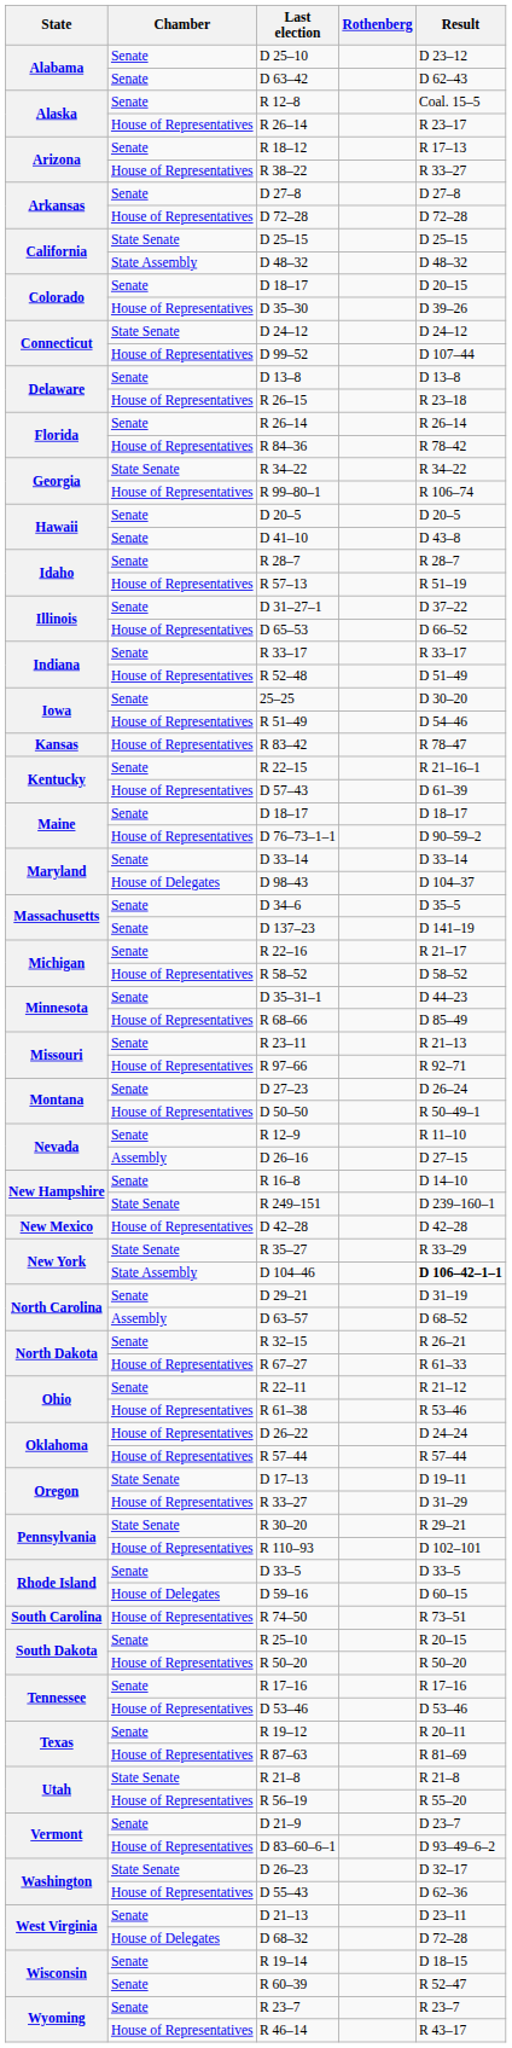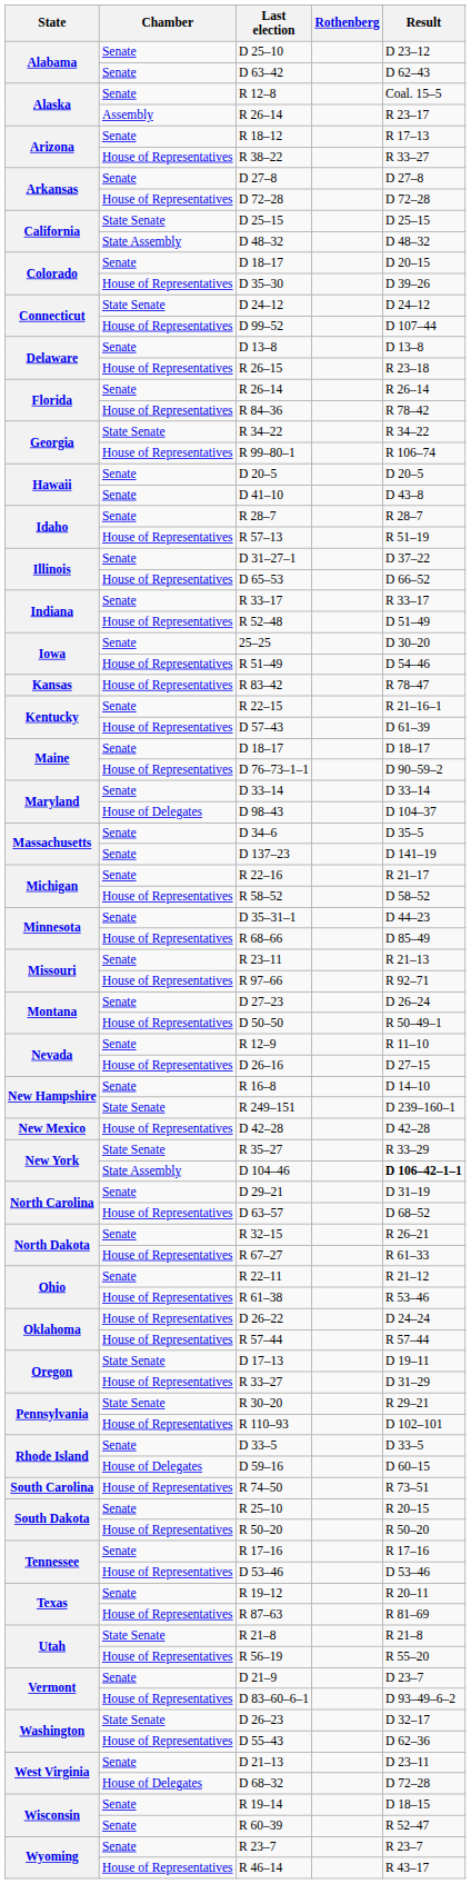 <table class="wikitable sortable" style="font-size:90%;">
 <tr>
 <th>State</th>
 <th>Chamber</th>
 <th>Last<br>election</th>
 <th><a href='#'>Rothenberg</a><br></th>
 <th>Result</th>
 </tr>
 <tr>
 <th rowspan="2"><a href='#'>Alabama</a></th>
 <td><a href='#'>Senate</a></td>
 <td>D 25–10</td>
 <td></td>
 <td>D 23–12</td>
 </tr>
 <tr>
 <td><a href='#'>Senate</a></td>
 <td>D 63–42</td>
 <td></td>
 <td>D 62–43</td>
 </tr>
 <tr>
 <th rowspan="2"><a href='#'>Alaska</a></th>
 <td><a href='#'>Senate</a></td>
 <td>R 12–8</td>
 <td></td>
 <td>Coal. 15–5</td>
 </tr>
 <tr>
-<td><a href='#'>House of Representatives</a></td>
+<td><a href='#'>Assembly</a></td>
 <td>R 26–14</td>
 <td></td>
 <td>R 23–17</td>
 </tr>
 <tr>
 <th rowspan="2"><a href='#'>Arizona</a></th>
 <td><a href='#'>Senate</a></td>
 <td>R 18–12</td>
 <td></td>
 <td>R 17–13</td>
 </tr>
 <tr>
 <td><a href='#'>House of Representatives</a></td>
 <td>R 38–22</td>
 <td></td>
 <td>R 33–27</td>
 </tr>
 <tr>
 <th rowspan="2"><a href='#'>Arkansas</a></th>
 <td><a href='#'>Senate</a></td>
 <td>D 27–8</td>
 <td></td>
 <td>D 27–8</td>
 </tr>
 <tr>
 <td><a href='#'>House of Representatives</a></td>
 <td>D 72–28</td>
 <td></td>
 <td>D 72–28</td>
 </tr>
 <tr>
 <th rowspan="2"><a href='#'>California</a></th>
 <td><a href='#'>State Senate</a></td>
 <td>D 25–15</td>
 <td></td>
 <td>D 25–15</td>
 </tr>
 <tr>
 <td><a href='#'>State Assembly</a></td>
 <td>D 48–32</td>
 <td></td>
 <td>D 48–32</td>
 </tr>
 <tr>
 <th rowspan="2"><a href='#'>Colorado</a></th>
 <td><a href='#'>Senate</a></td>
 <td>D 18–17</td>
 <td></td>
 <td>D 20–15</td>
 </tr>
 <tr>
 <td><a href='#'>House of Representatives</a></td>
 <td>D 35–30</td>
 <td></td>
 <td>D 39–26</td>
 </tr>
 <tr>
 <th rowspan="2"><a href='#'>Connecticut</a></th>
 <td><a href='#'>State Senate</a></td>
 <td>D 24–12</td>
 <td></td>
 <td>D 24–12</td>
 </tr>
 <tr>
 <td><a href='#'>House of Representatives</a></td>
 <td>D 99–52</td>
 <td></td>
 <td>D 107–44</td>
 </tr>
 <tr>
 <th rowspan="2"><a href='#'>Delaware</a></th>
 <td><a href='#'>Senate</a></td>
 <td>D 13–8</td>
 <td></td>
 <td>D 13–8</td>
 </tr>
 <tr>
 <td><a href='#'>House of Representatives</a></td>
 <td>R 26–15</td>
 <td></td>
 <td>R 23–18</td>
 </tr>
 <tr>
 <th rowspan="2"><a href='#'>Florida</a></th>
 <td><a href='#'>Senate</a></td>
 <td>R 26–14</td>
 <td></td>
 <td>R 26–14</td>
 </tr>
 <tr>
 <td><a href='#'>House of Representatives</a></td>
 <td>R 84–36</td>
 <td></td>
 <td>R 78–42</td>
 </tr>
 <tr>
 <th rowspan="2"><a href='#'>Georgia</a></th>
 <td><a href='#'>State Senate</a></td>
 <td>R 34–22</td>
 <td></td>
 <td>R 34–22</td>
 </tr>
 <tr>
 <td><a href='#'>House of Representatives</a></td>
 <td>R 99–80–1</td>
 <td></td>
 <td>R 106–74</td>
 </tr>
 <tr>
 <th rowspan="2"><a href='#'>Hawaii</a></th>
 <td><a href='#'>Senate</a></td>
 <td>D 20–5</td>
 <td></td>
 <td>D 20–5</td>
 </tr>
 <tr>
 <td><a href='#'>Senate</a></td>
 <td>D 41–10</td>
 <td></td>
 <td>D 43–8</td>
 </tr>
 <tr>
 <th rowspan="2"><a href='#'>Idaho</a></th>
 <td><a href='#'>Senate</a></td>
 <td>R 28–7</td>
 <td></td>
 <td>R 28–7</td>
 </tr>
 <tr>
 <td><a href='#'>House of Representatives</a></td>
 <td>R 57–13</td>
 <td></td>
 <td>R 51–19</td>
 </tr>
 <tr>
 <th rowspan="2"><a href='#'>Illinois</a></th>
 <td><a href='#'>Senate</a></td>
 <td>D 31–27–1</td>
 <td></td>
 <td>D 37–22</td>
 </tr>
 <tr>
 <td><a href='#'>House of Representatives</a></td>
 <td>D 65–53</td>
 <td></td>
 <td>D 66–52</td>
 </tr>
 <tr>
 <th rowspan="2"><a href='#'>Indiana</a></th>
 <td><a href='#'>Senate</a></td>
 <td>R 33–17</td>
 <td></td>
 <td>R 33–17</td>
 </tr>
 <tr>
 <td><a href='#'>House of Representatives</a></td>
 <td>R 52–48</td>
 <td></td>
 <td>D 51–49</td>
 </tr>
 <tr>
 <th rowspan="2"><a href='#'>Iowa</a></th>
 <td><a href='#'>Senate</a></td>
 <td>25–25</td>
 <td></td>
 <td>D 30–20</td>
 </tr>
 <tr>
 <td><a href='#'>House of Representatives</a></td>
 <td>R 51–49</td>
 <td></td>
 <td>D 54–46</td>
 </tr>
 <tr>
 <th><a href='#'>Kansas</a></th>
 <td><a href='#'>House of Representatives</a></td>
 <td>R 83–42</td>
 <td></td>
 <td>R 78–47</td>
 </tr>
 <tr>
 <th rowspan="2"><a href='#'>Kentucky</a></th>
 <td><a href='#'>Senate</a></td>
 <td>R 22–15</td>
 <td></td>
 <td>R 21–16–1</td>
 </tr>
 <tr>
 <td><a href='#'>House of Representatives</a></td>
 <td>D 57–43</td>
 <td></td>
 <td>D 61–39</td>
 </tr>
 <tr>
 <th rowspan="2"><a href='#'>Maine</a></th>
 <td><a href='#'>Senate</a></td>
 <td>D 18–17</td>
 <td></td>
 <td>D 18–17</td>
 </tr>
 <tr>
 <td><a href='#'>House of Representatives</a></td>
 <td>D 76–73–1–1</td>
 <td></td>
 <td>D 90–59–2</td>
 </tr>
 <tr>
 <th rowspan="2"><a href='#'>Maryland</a></th>
 <td><a href='#'>Senate</a></td>
 <td>D 33–14</td>
 <td></td>
 <td>D 33–14</td>
 </tr>
 <tr>
 <td><a href='#'>House of Delegates</a></td>
 <td>D 98–43</td>
 <td></td>
 <td>D 104–37</td>
 </tr>
 <tr>
 <th rowspan="2"><a href='#'>Massachusetts</a></th>
 <td><a href='#'>Senate</a></td>
 <td>D 34–6</td>
 <td></td>
 <td>D 35–5</td>
 </tr>
 <tr>
 <td><a href='#'>Senate</a></td>
 <td>D 137–23</td>
 <td></td>
 <td>D 141–19</td>
 </tr>
 <tr>
 <th rowspan="2"><a href='#'>Michigan</a></th>
 <td><a href='#'>Senate</a></td>
 <td>R 22–16</td>
 <td></td>
 <td>R 21–17</td>
 </tr>
 <tr>
 <td><a href='#'>House of Representatives</a></td>
 <td>R 58–52</td>
 <td></td>
 <td>D 58–52</td>
 </tr>
 <tr>
 <th rowspan="2"><a href='#'>Minnesota</a></th>
 <td><a href='#'>Senate</a></td>
 <td>D 35–31–1</td>
 <td></td>
 <td>D 44–23</td>
 </tr>
 <tr>
 <td><a href='#'>House of Representatives</a></td>
 <td>R 68–66</td>
 <td></td>
 <td>D 85–49</td>
 </tr>
 <tr>
 <th rowspan="2"><a href='#'>Missouri</a></th>
 <td><a href='#'>Senate</a></td>
 <td>R 23–11</td>
 <td></td>
 <td>R 21–13</td>
 </tr>
 <tr>
 <td><a href='#'>House of Representatives</a></td>
 <td>R 97–66</td>
 <td></td>
 <td>R 92–71</td>
 </tr>
 <tr>
 <th rowspan="2"><a href='#'>Montana</a></th>
 <td><a href='#'>Senate</a></td>
 <td>D 27–23</td>
 <td></td>
 <td>D 26–24</td>
 </tr>
 <tr>
 <td><a href='#'>House of Representatives</a></td>
 <td>D 50–50</td>
 <td></td>
 <td>R 50–49–1</td>
 </tr>
 <tr>
 <th rowspan="2"><a href='#'>Nevada</a></th>
 <td><a href='#'>Senate</a></td>
 <td>R 12–9</td>
 <td></td>
 <td>R 11–10</td>
 </tr>
 <tr>
-<td><a href='#'>Assembly</a></td>
+<td><a href='#'>House of Representatives</a></td>
 <td>D 26–16</td>
 <td></td>
 <td>D 27–15</td>
 </tr>
 <tr>
 <th rowspan="2"><a href='#'>New Hampshire</a></th>
 <td><a href='#'>Senate</a></td>
 <td>R 16–8</td>
 <td></td>
 <td>D 14–10</td>
 </tr>
 <tr>
 <td><a href='#'>State Senate</a></td>
 <td>R 249–151</td>
 <td></td>
 <td>D 239–160–1</td>
 </tr>
 <tr>
 <th><a href='#'>New Mexico</a></th>
 <td><a href='#'>House of Representatives</a></td>
 <td>D 42–28</td>
 <td></td>
 <td>D 42–28</td>
 </tr>
 <tr>
 <th rowspan="2"><a href='#'>New York</a></th>
 <td><a href='#'>State Senate</a></td>
 <td>R 35–27</td>
 <td></td>
 <td>R 33–29</td>
 </tr>
 <tr>
 <td><a href='#'>State Assembly</a></td>
 <td>D 104–46</td>
 <td></td>
 <td><strong>D 106–42–1–1</strong></td>
 </tr>
 <tr>
 <th rowspan="2"><a href='#'>North Carolina</a></th>
 <td><a href='#'>Senate</a></td>
 <td>D 29–21</td>
 <td></td>
 <td>D 31–19</td>
 </tr>
 <tr>
-<td><a href='#'>Assembly</a></td>
+<td><a href='#'>House of Representatives</a></td>
 <td>D 63–57</td>
 <td></td>
 <td>D 68–52</td>
 </tr>
 <tr>
 <th rowspan="2"><a href='#'>North Dakota</a></th>
 <td><a href='#'>Senate</a></td>
 <td>R 32–15</td>
 <td></td>
 <td>R 26–21</td>
 </tr>
 <tr>
 <td><a href='#'>House of Representatives</a></td>
 <td>R 67–27</td>
 <td></td>
 <td>R 61–33</td>
 </tr>
 <tr>
 <th rowspan="2"><a href='#'>Ohio</a></th>
 <td><a href='#'>Senate</a></td>
 <td>R 22–11</td>
 <td></td>
 <td>R 21–12</td>
 </tr>
 <tr>
 <td><a href='#'>House of Representatives</a></td>
 <td>R 61–38</td>
 <td></td>
 <td>R 53–46</td>
 </tr>
 <tr>
 <th rowspan="2"><a href='#'>Oklahoma</a></th>
 <td><a href='#'>House of Representatives</a></td>
 <td>D 26–22</td>
 <td></td>
 <td>D 24–24</td>
 </tr>
 <tr>
 <td><a href='#'>House of Representatives</a></td>
 <td>R 57–44</td>
 <td></td>
 <td>R 57–44</td>
 </tr>
 <tr>
 <th rowspan="2"><a href='#'>Oregon</a></th>
 <td><a href='#'>State Senate</a></td>
 <td>D 17–13</td>
 <td></td>
 <td>D 19–11</td>
 </tr>
 <tr>
 <td><a href='#'>House of Representatives</a></td>
 <td>R 33–27</td>
 <td></td>
 <td>D 31–29</td>
 </tr>
 <tr>
 <th rowspan="2"><a href='#'>Pennsylvania</a></th>
 <td><a href='#'>State Senate</a></td>
 <td>R 30–20</td>
 <td></td>
 <td>R 29–21</td>
 </tr>
 <tr>
 <td><a href='#'>House of Representatives</a></td>
 <td>R 110–93</td>
 <td></td>
 <td>D 102–101</td>
 </tr>
 <tr>
 <th rowspan="2"><a href='#'>Rhode Island</a></th>
 <td><a href='#'>Senate</a></td>
 <td>D 33–5</td>
 <td></td>
 <td>D 33–5</td>
 </tr>
 <tr>
 <td><a href='#'>House of Delegates</a></td>
 <td>D 59–16</td>
 <td></td>
 <td>D 60–15</td>
 </tr>
 <tr>
 <th><a href='#'>South Carolina</a></th>
 <td><a href='#'>House of Representatives</a></td>
 <td>R 74–50</td>
 <td></td>
 <td>R 73–51</td>
 </tr>
 <tr>
 <th rowspan="2"><a href='#'>South Dakota</a></th>
 <td><a href='#'>Senate</a></td>
 <td>R 25–10</td>
 <td></td>
 <td>R 20–15</td>
 </tr>
 <tr>
 <td><a href='#'>House of Representatives</a></td>
 <td>R 50–20</td>
 <td></td>
 <td>R 50–20</td>
 </tr>
 <tr>
 <th rowspan="2"><a href='#'>Tennessee</a></th>
 <td><a href='#'>Senate</a></td>
 <td>R 17–16</td>
 <td></td>
 <td>R 17–16</td>
 </tr>
 <tr>
 <td><a href='#'>House of Representatives</a></td>
 <td>D 53–46</td>
 <td></td>
 <td>D 53–46</td>
 </tr>
 <tr>
 <th rowspan="2"><a href='#'>Texas</a></th>
 <td><a href='#'>Senate</a></td>
 <td>R 19–12</td>
 <td></td>
 <td>R 20–11</td>
 </tr>
 <tr>
 <td><a href='#'>House of Representatives</a></td>
 <td>R 87–63</td>
 <td></td>
 <td>R 81–69</td>
 </tr>
 <tr>
 <th rowspan="2"><a href='#'>Utah</a></th>
 <td><a href='#'>State Senate</a></td>
 <td>R 21–8</td>
 <td></td>
 <td>R 21–8</td>
 </tr>
 <tr>
 <td><a href='#'>House of Representatives</a></td>
 <td>R 56–19</td>
 <td></td>
 <td>R 55–20</td>
 </tr>
 <tr>
 <th rowspan="2"><a href='#'>Vermont</a></th>
 <td><a href='#'>Senate</a></td>
 <td>D 21–9</td>
 <td></td>
 <td>D 23–7</td>
 </tr>
 <tr>
 <td><a href='#'>House of Representatives</a></td>
 <td>D 83–60–6–1</td>
 <td></td>
 <td>D 93–49–6–2</td>
 </tr>
 <tr>
 <th rowspan="2"><a href='#'>Washington</a></th>
 <td><a href='#'>State Senate</a></td>
 <td>D 26–23</td>
 <td></td>
 <td>D 32–17</td>
 </tr>
 <tr>
 <td><a href='#'>House of Representatives</a></td>
 <td>D 55–43</td>
 <td></td>
 <td>D 62–36</td>
 </tr>
 <tr>
 <th rowspan="2"><a href='#'>West Virginia</a></th>
 <td><a href='#'>Senate</a></td>
 <td>D 21–13</td>
 <td></td>
 <td>D 23–11</td>
 </tr>
 <tr>
 <td><a href='#'>House of Delegates</a></td>
 <td>D 68–32</td>
 <td></td>
 <td>D 72–28</td>
 </tr>
 <tr>
 <th rowspan="2"><a href='#'>Wisconsin</a></th>
 <td><a href='#'>Senate</a></td>
 <td>R 19–14</td>
 <td></td>
 <td>D 18–15</td>
 </tr>
 <tr>
 <td><a href='#'>Senate</a></td>
 <td>R 60–39</td>
 <td></td>
 <td>R 52–47</td>
 </tr>
 <tr>
 <th rowspan="2"><a href='#'>Wyoming</a></th>
 <td><a href='#'>Senate</a></td>
 <td>R 23–7</td>
 <td></td>
 <td>R 23–7</td>
 </tr>
 <tr>
 <td><a href='#'>House of Representatives</a></td>
 <td>R 46–14</td>
 <td></td>
 <td>R 43–17</td>
 </tr>
 </table>
